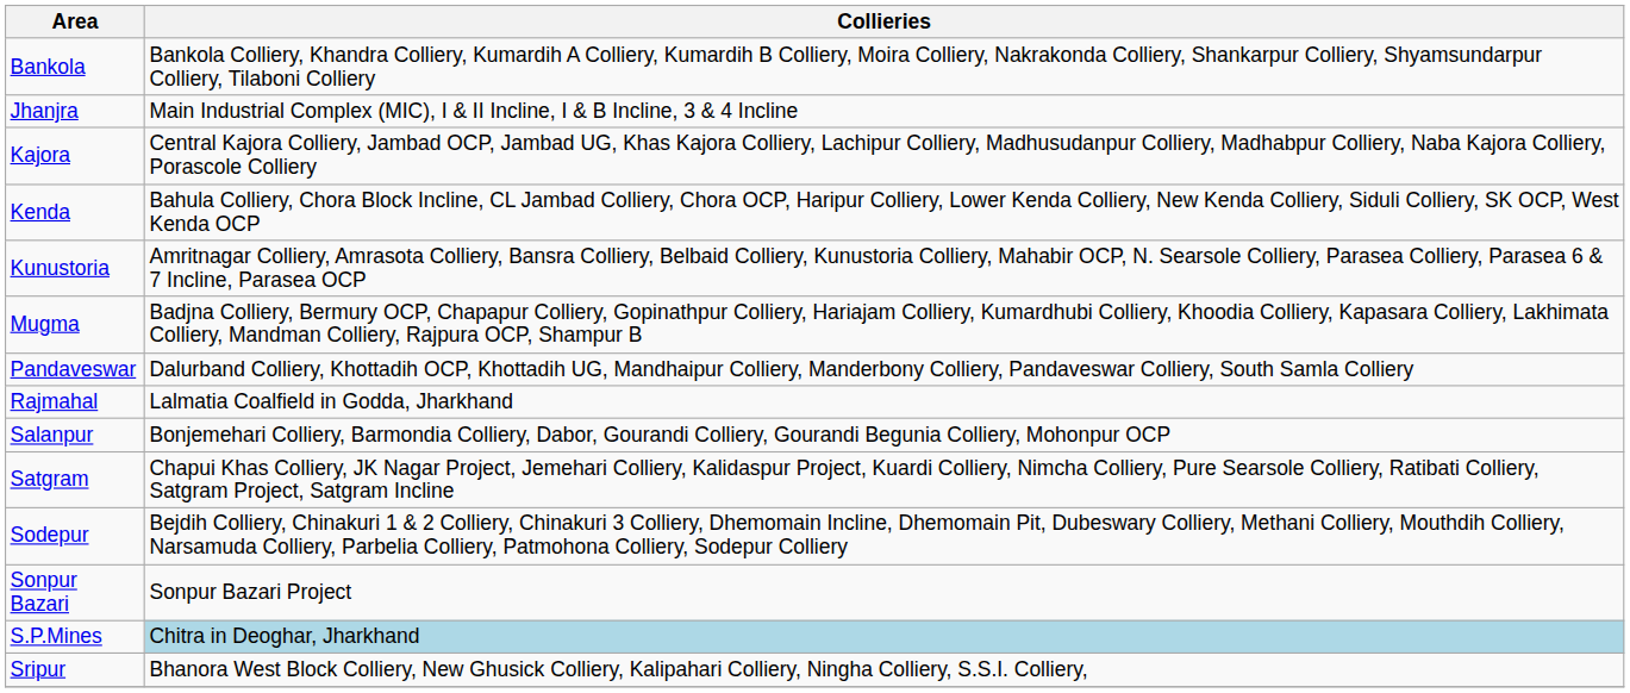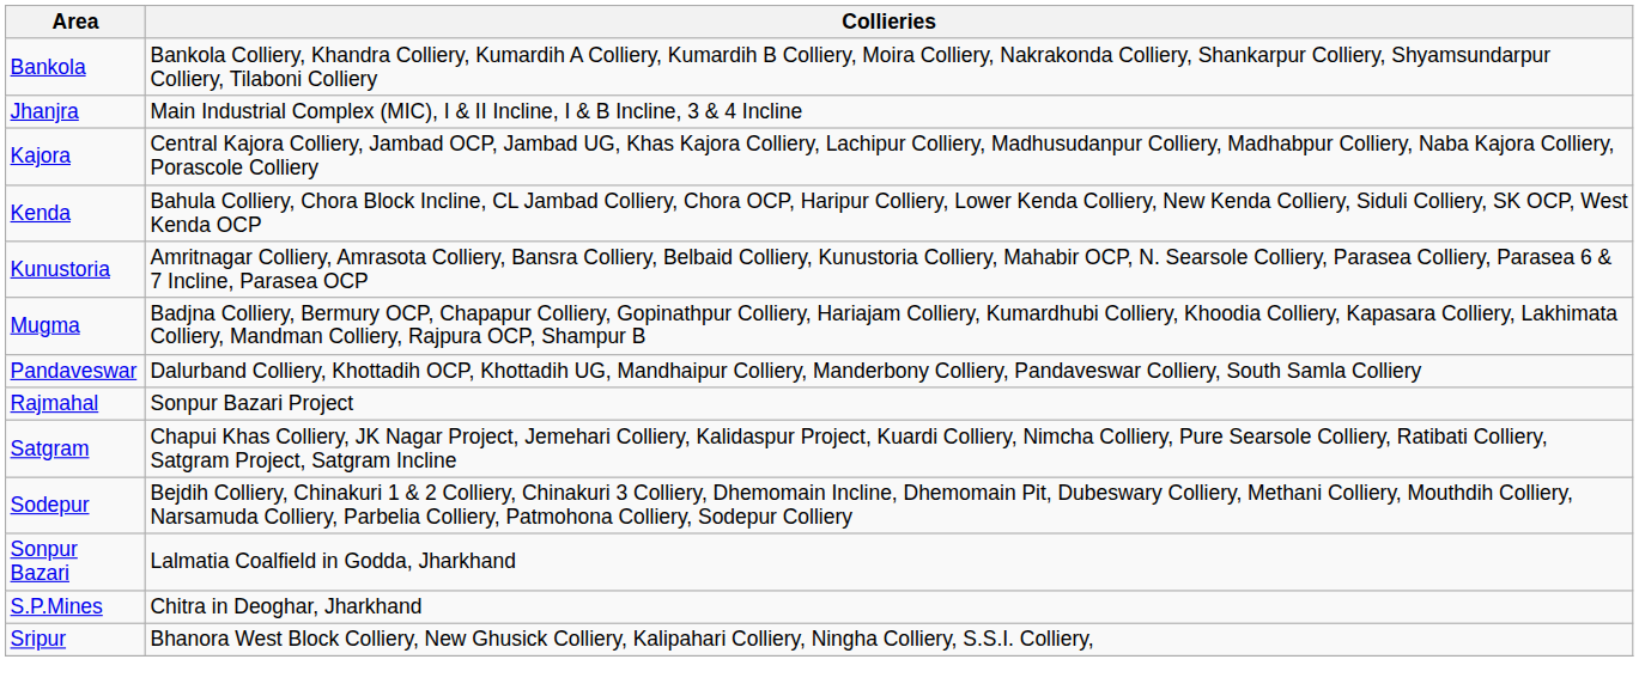 <table class="wikitable sortable">
 <tr>
 <th>Area</th>
 <th>Collieries</th>
 </tr>
 <tr>
 <td><a href='#'>Bankola</a></td>
 <td>Bankola Colliery, Khandra Colliery, Kumardih A Colliery, Kumardih B Colliery, Moira Colliery, Nakrakonda Colliery, Shankarpur Colliery, Shyamsundarpur Colliery, Tilaboni Colliery</td>
 </tr>
 <tr>
 <td><a href='#'>Jhanjra</a></td>
 <td>Main Industrial Complex (MIC), I & II Incline, I & B Incline, 3 & 4 Incline</td>
 </tr>
 <tr>
 <td><a href='#'>Kajora</a></td>
 <td>Central Kajora Colliery, Jambad OCP, Jambad UG, Khas Kajora Colliery, Lachipur Colliery, Madhusudanpur Colliery, Madhabpur Colliery, Naba Kajora Colliery, Porascole Colliery</td>
 </tr>
 <tr>
 <td><a href='#'>Kenda</a></td>
 <td>Bahula Colliery, Chora Block Incline, CL Jambad Colliery, Chora OCP, Haripur Colliery, Lower Kenda Colliery, New Kenda Colliery, Siduli Colliery, SK OCP, West Kenda OCP</td>
 </tr>
 <tr>
 <td><a href='#'>Kunustoria</a></td>
 <td>Amritnagar Colliery, Amrasota Colliery, Bansra Colliery, Belbaid Colliery, Kunustoria Colliery, Mahabir OCP, N. Searsole Colliery, Parasea Colliery, Parasea 6 & 7 Incline, Parasea OCP</td>
 </tr>
 <tr>
 <td><a href='#'>Mugma</a></td>
 <td>Badjna Colliery, Bermury OCP, Chapapur Colliery, Gopinathpur Colliery, Hariajam Colliery, Kumardhubi Colliery, Khoodia Colliery, Kapasara Colliery, Lakhimata Colliery, Mandman Colliery, Rajpura OCP, Shampur B</td>
 </tr>
 <tr>
 <td><a href='#'>Pandaveswar</a></td>
 <td>Dalurband Colliery, Khottadih OCP, Khottadih UG, Mandhaipur Colliery, Manderbony Colliery, Pandaveswar Colliery, South Samla Colliery</td>
 </tr>
 <tr>
 <td><a href='#'>Rajmahal</a></td>
-<td>Lalmatia Coalfield in Godda, Jharkhand</td>
-</tr>
-<tr>
-<td><a href='#'>Salanpur</a></td>
-<td>Bonjemehari Colliery, Barmondia Colliery, Dabor, Gourandi Colliery, Gourandi Begunia Colliery, Mohonpur OCP</td>
+<td>Sonpur Bazari Project</td>
 </tr>
 <tr>
 <td><a href='#'>Satgram</a></td>
 <td>Chapui Khas Colliery, JK Nagar Project, Jemehari Colliery, Kalidaspur Project, Kuardi Colliery, Nimcha Colliery, Pure Searsole Colliery, Ratibati Colliery, Satgram Project, Satgram Incline</td>
 </tr>
 <tr>
 <td><a href='#'>Sodepur</a></td>
 <td>Bejdih Colliery, Chinakuri 1 & 2 Colliery, Chinakuri 3 Colliery, Dhemomain Incline, Dhemomain Pit, Dubeswary Colliery, Methani Colliery, Mouthdih Colliery, Narsamuda Colliery, Parbelia Colliery, Patmohona Colliery, Sodepur Colliery</td>
 </tr>
 <tr>
 <td><a href='#'>Sonpur Bazari</a></td>
-<td>Sonpur Bazari Project</td>
+<td>Lalmatia Coalfield in Godda, Jharkhand</td>
 </tr>
 <tr>
 <td><a href='#'>S.P.Mines</a></td>
-<td style="background: lightblue;">Chitra in Deoghar, Jharkhand</td>
+<td>Chitra in Deoghar, Jharkhand</td>
 </tr>
 <tr>
 <td><a href='#'>Sripur</a></td>
 <td>Bhanora West Block Colliery, New Ghusick Colliery, Kalipahari Colliery, Ningha Colliery, S.S.I. Colliery,</td>
 </tr>
 <tr>
 </tr>
 </table>
